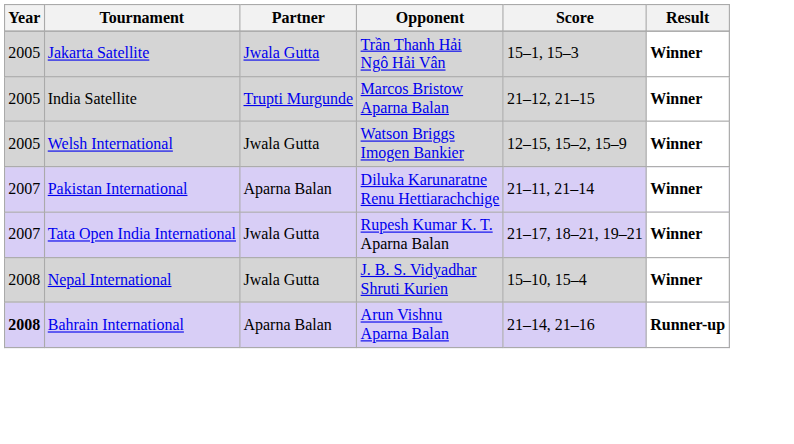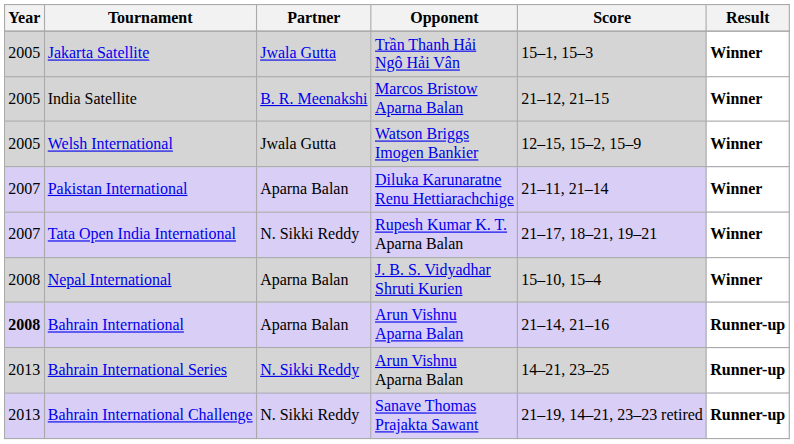 <table class="sortable wikitable" style="font-size: 90%;">
 <tr>
 <th>Year</th>
 <th>Tournament</th>
 <th>Partner</th>
 <th>Opponent</th>
 <th>Score</th>
 <th>Result</th>
 </tr>
 <tr>
 </tr>
 <tr style="background:#D5D5D5">
 <td align="center">2005</td>
 <td align="left"><a href='#'>Jakarta Satellite</a></td>
 <td align="left"> <a href='#'>Jwala Gutta</a></td>
 <td align="left"> <a href='#'>Trần Thanh Hải</a> <br>  <a href='#'>Ngô Hải Vân</a></td>
 <td align="left">15–1, 15–3</td>
 <td style="text-align:left; background:white"> <strong>Winner</strong></td>
 </tr>
 <tr style="background:#D5D5D5">
 <td align="center">2005</td>
 <td align="left">India Satellite</td>
-<td align="left"> <a href='#'>Trupti Murgunde</a></td>
+<td align="left"> <a href='#'>B. R. Meenakshi</a></td>
 <td align="left"> <a href='#'>Marcos Bristow</a> <br>  <a href='#'>Aparna Balan</a></td>
 <td align="left">21–12, 21–15</td>
 <td style="text-align:left; background:white"> <strong>Winner</strong></td>
 </tr>
 <tr style="background:#D5D5D5">
 <td align="center">2005</td>
 <td align="left"><a href='#'>Welsh International</a></td>
 <td align="left"> Jwala Gutta</td>
 <td align="left"> <a href='#'>Watson Briggs</a> <br>  <a href='#'>Imogen Bankier</a></td>
 <td align="left">12–15, 15–2, 15–9</td>
 <td style="text-align:left; background:white"> <strong>Winner</strong></td>
 </tr>
 <tr style="background:#D8CEF6">
 <td align="center">2007</td>
 <td align="left"><a href='#'>Pakistan International</a></td>
 <td align="left"> Aparna Balan</td>
 <td align="left"> <a href='#'>Diluka Karunaratne</a> <br>  <a href='#'>Renu Hettiarachchige</a></td>
 <td align="left">21–11, 21–14</td>
 <td style="text-align:left; background:white"> <strong>Winner</strong></td>
 </tr>
 <tr style="background:#D8CEF6">
 <td align="center">2007</td>
 <td align="left"><a href='#'>Tata Open India International</a></td>
-<td align="left"> Jwala Gutta</td>
+<td align="left"> N. Sikki Reddy</td>
 <td align="left"> <a href='#'>Rupesh Kumar K. T.</a> <br>  Aparna Balan</td>
 <td align="left">21–17, 18–21, 19–21</td>
 <td style="text-align:left; background:white"> <strong>Winner</strong></td>
 </tr>
 <tr style="background:#D5D5D5">
 <td align="center">2008</td>
 <td align="left"><a href='#'>Nepal International</a></td>
-<td align="left"> Jwala Gutta</td>
+<td align="left"> Aparna Balan</td>
 <td align="left"> <a href='#'>J. B. S. Vidyadhar</a> <br>  <a href='#'>Shruti Kurien</a></td>
 <td align="left">15–10, 15–4</td>
 <td style="text-align:left; background:white"> <strong>Winner</strong></td>
 </tr>
 <tr style="background:#D8CEF6">
 <td align="center"><strong>2008</strong></td>
 <td align="left"><a href='#'>Bahrain International</a></td>
 <td align="left"> Aparna Balan</td>
 <td align="left"> <a href='#'>Arun Vishnu</a> <br>  <a href='#'>Aparna Balan</a></td>
 <td align="left">21–14, 21–16</td>
 <td style="text-align:left; background:white"> <strong>Runner-up</strong></td>
 </tr>
+<tr style="background:#D5D5D5">
+<td align="center">2013</td>
+<td align="left"><a href='#'>Bahrain International Series</a></td>
+<td align="left"> <a href='#'>N. Sikki Reddy</a></td>
+<td align="left"> <a href='#'>Arun Vishnu</a> <br>  Aparna Balan</td>
+<td align="left">14–21, 23–25</td>
+<td style="text-align:left; background:white"> <strong>Runner-up</strong></td>
+</tr>
+<tr style="background:#D8CEF6">
+<td align="center">2013</td>
+<td align="left"><a href='#'>Bahrain International Challenge</a></td>
+<td align="left"> N. Sikki Reddy</td>
+<td align="left"> <a href='#'>Sanave Thomas</a> <br>  <a href='#'>Prajakta Sawant</a></td>
+<td align="left">21–19, 14–21, 23–23 retired</td>
+<td style="text-align:left; background:white"> <strong>Runner-up</strong></td>
+</tr>
 </table>
